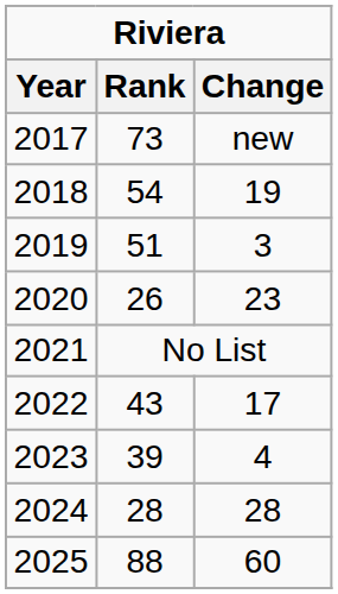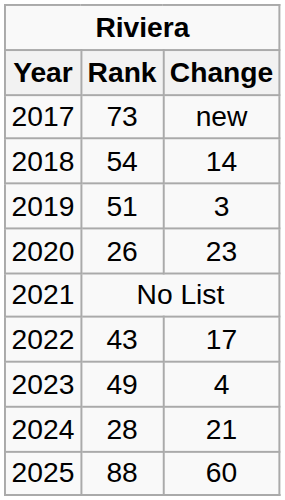 <table class="wikitable" style="font-size: 90%; text-align: center;">
 <tr>
 <td colspan="3"><strong>Riviera</strong></td>
 </tr>
 <tr>
 <th>Year</th>
 <th>Rank</th>
 <th>Change</th>
 </tr>
 <tr>
 <td>2017</td>
 <td>73</td>
 <td>new</td>
 </tr>
 <tr>
 <td>2018</td>
 <td>54</td>
-<td> 19</td>
+<td> 14</td>
 </tr>
 <tr>
 <td>2019</td>
 <td>51</td>
 <td> 3</td>
 </tr>
 <tr>
 <td>2020</td>
 <td>26</td>
 <td> 23</td>
 </tr>
 <tr>
 <td>2021</td>
 <td colspan="2">No List</td>
 </tr>
 <tr>
 <td>2022</td>
 <td>43</td>
 <td> 17</td>
 </tr>
 <tr>
 <td>2023</td>
-<td>39</td>
+<td>49</td>
 <td> 4</td>
 </tr>
 <tr>
 <td>2024</td>
 <td>28</td>
-<td> 28</td>
+<td> 21</td>
 </tr>
 <tr>
 <td>2025</td>
 <td>88</td>
 <td> 60</td>
 </tr>
 <tr>
 </tr>
 </table>
